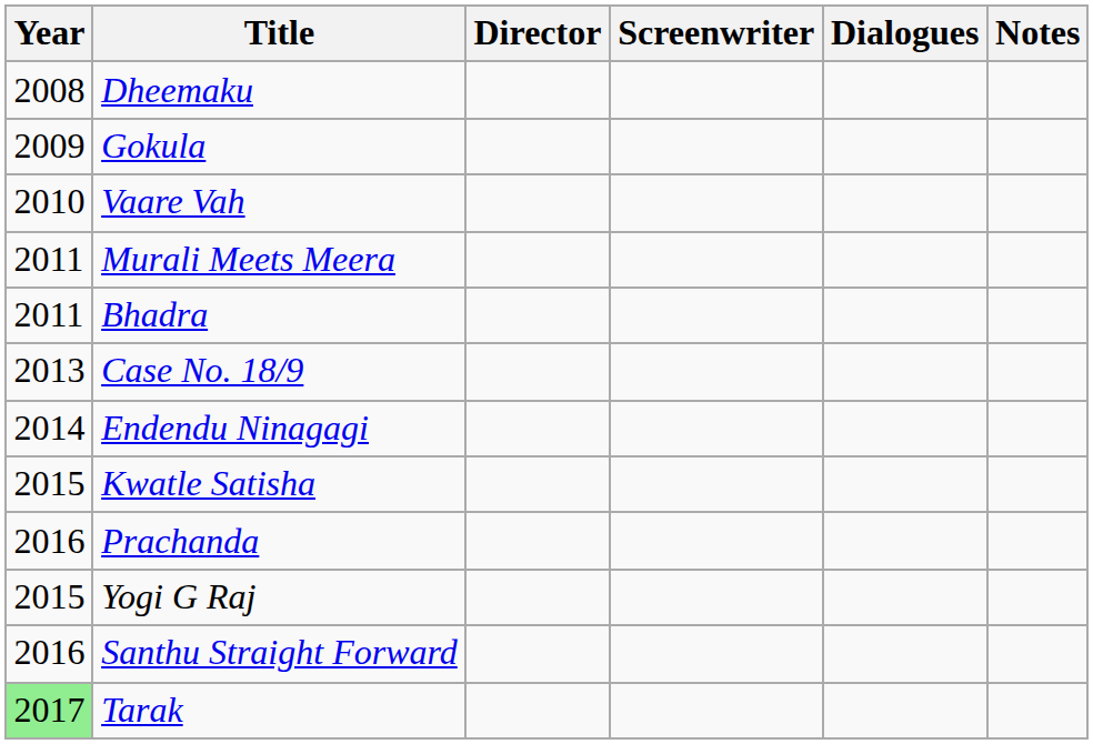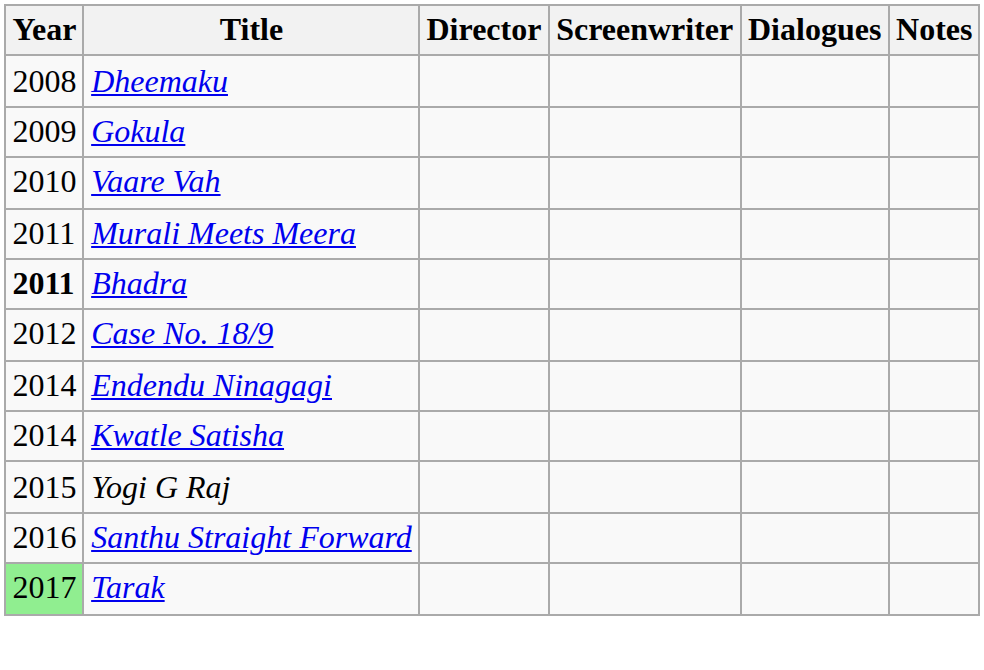 <table class="wikitable sortable">
 <tr>
 <th>Year</th>
 <th>Title</th>
 <th>Director</th>
 <th>Screenwriter</th>
 <th>Dialogues</th>
 <th>Notes</th>
 </tr>
 <tr>
 <td>2008</td>
 <td><em><a href='#'>Dheemaku</a></em></td>
 <td></td>
 <td></td>
 <td></td>
 <td></td>
 </tr>
 <tr>
 <td>2009</td>
 <td><em><a href='#'>Gokula</a></em></td>
 <td></td>
 <td></td>
 <td></td>
 <td></td>
 </tr>
 <tr>
 <td>2010</td>
 <td><em><a href='#'>Vaare Vah</a></em></td>
 <td></td>
 <td></td>
 <td></td>
 <td></td>
 </tr>
 <tr>
 <td>2011</td>
 <td><em><a href='#'>Murali Meets Meera</a></em></td>
 <td></td>
 <td></td>
 <td></td>
 <td></td>
 </tr>
 <tr>
-<td>2011</td>
+<td><strong>2011</strong></td>
 <td><em><a href='#'>Bhadra</a></em></td>
 <td></td>
 <td></td>
 <td></td>
 <td></td>
 </tr>
 <tr>
-<td>2013</td>
+<td>2012</td>
 <td><em><a href='#'>Case No. 18/9</a></em></td>
 <td></td>
 <td></td>
 <td></td>
 <td></td>
 </tr>
 <tr>
 <td>2014</td>
 <td><em><a href='#'>Endendu Ninagagi</a></em></td>
 <td></td>
 <td></td>
 <td></td>
 <td></td>
 </tr>
 <tr>
-<td>2015</td>
+<td>2014</td>
 <td><em><a href='#'>Kwatle Satisha</a></em></td>
-<td></td>
-<td></td>
-<td></td>
-<td></td>
-</tr>
-<tr>
-<td>2016</td>
-<td><em><a href='#'>Prachanda</a></em></td>
 <td></td>
 <td></td>
 <td></td>
 <td></td>
 </tr>
 <tr>
 <td>2015</td>
 <td><em>Yogi G Raj</em></td>
 <td></td>
 <td></td>
 <td></td>
 <td></td>
 </tr>
 <tr>
 <td>2016</td>
 <td><em><a href='#'>Santhu Straight Forward</a></em></td>
 <td></td>
 <td></td>
 <td></td>
 <td></td>
 </tr>
 <tr>
 <td style="background: lightgreen;">2017</td>
 <td><em><a href='#'>Tarak</a></em></td>
 <td></td>
 <td></td>
 <td></td>
 <td></td>
 </tr>
 <tr>
 </tr>
 </table>
